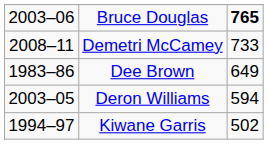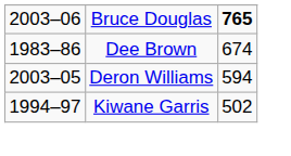 <table class="wikitable sortable"style="text-align:center">
 <tr>
 </tr>
 <tr>
 <td>2003–06</td>
 <td><a href='#'>Bruce Douglas</a></td>
 <td><strong>765</strong></td>
 </tr>
 <tr>
-<td>2008–11</td>
-<td><a href='#'>Demetri McCamey</a></td>
-<td>733</td>
-</tr>
-<tr>
 <td>1983–86</td>
 <td><a href='#'>Dee Brown</a></td>
-<td>649</td>
+<td>674</td>
 </tr>
 <tr>
 <td>2003–05</td>
 <td><a href='#'>Deron Williams</a></td>
 <td>594</td>
 </tr>
 <tr>
 <td>1994–97</td>
 <td><a href='#'>Kiwane Garris</a></td>
 <td>502</td>
 </tr>
 </table>
